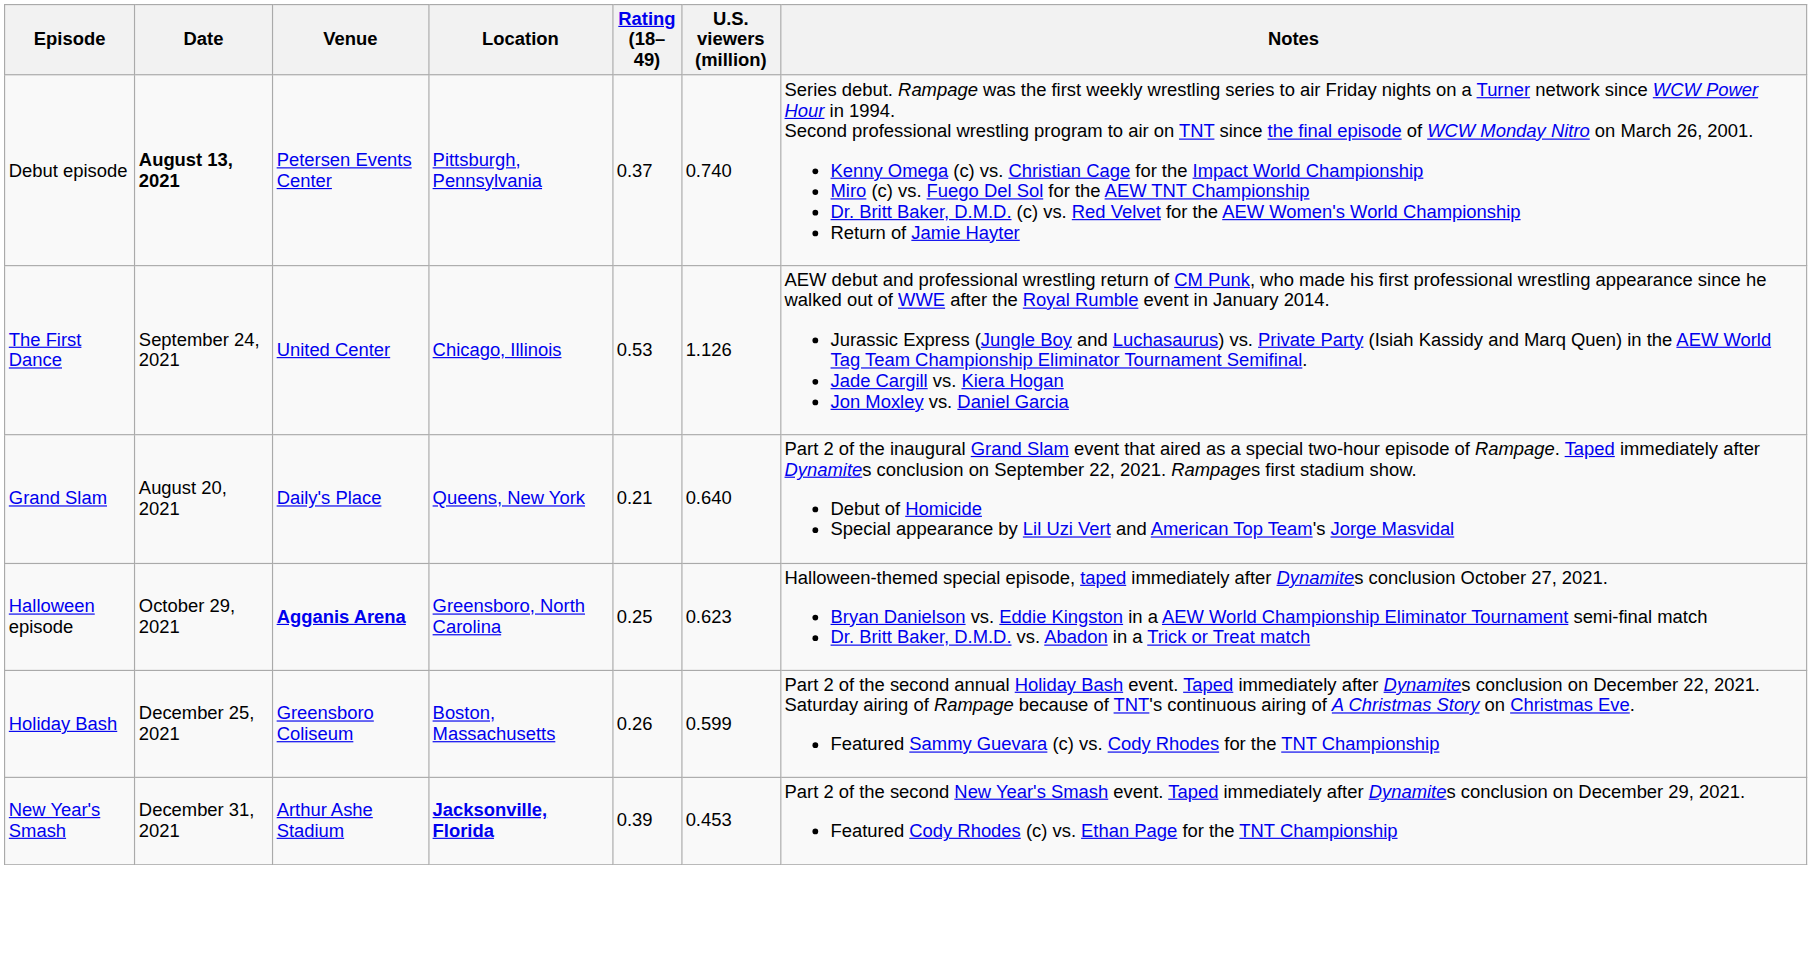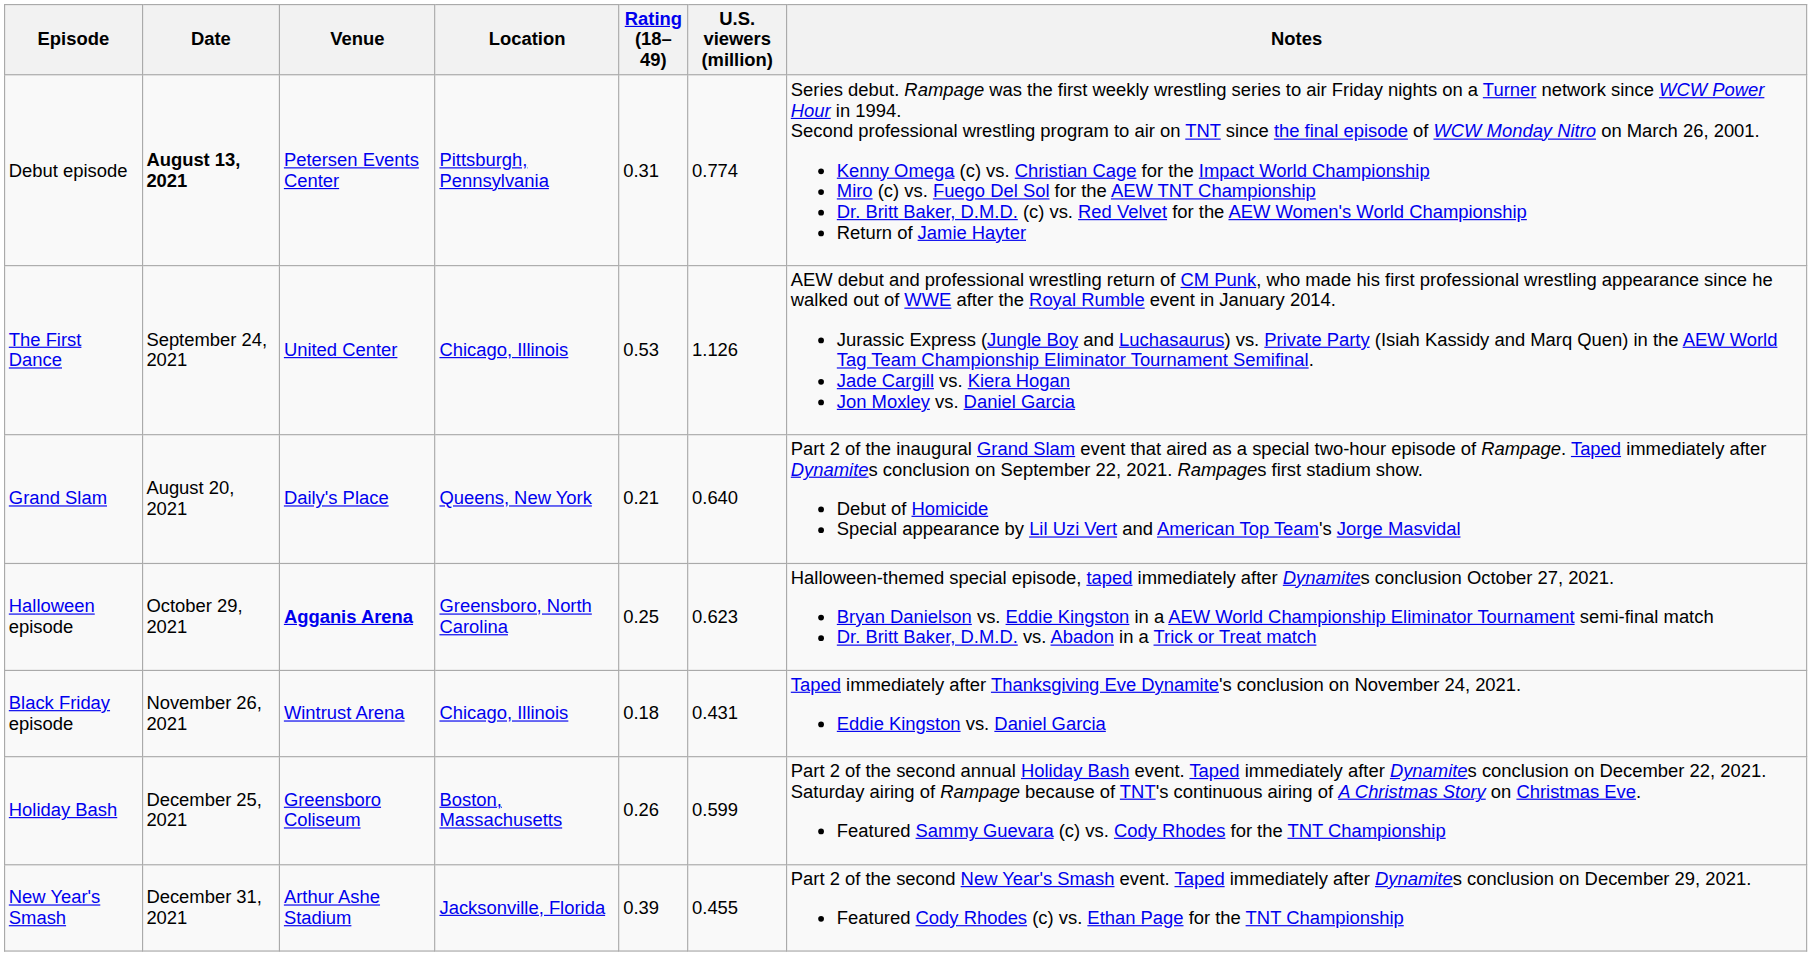 <table class="wikitable plainrowheaders sortable">
 <tr>
 <th>Episode</th>
 <th>Date</th>
 <th>Venue</th>
 <th>Location</th>
 <th><a href='#'>Rating</a><br>(18–49)</th>
 <th>U.S. viewers<br>(million)</th>
 <th>Notes</th>
 </tr>
 <tr>
 <td>Debut episode</td>
 <td><strong>August 13, 2021</strong></td>
 <td><a href='#'>Petersen Events Center</a></td>
 <td><a href='#'>Pittsburgh, Pennsylvania</a></td>
-<td>0.37</td>
-<td>0.740</td>
+<td>0.31</td>
+<td>0.774</td>
 <td>Series debut. <em>Rampage</em> was the first weekly wrestling series to air Friday nights on a <a href='#'>Turner</a> network since <em><a href='#'>WCW Power Hour</a></em> in 1994.<br>Second professional wrestling program to air on <a href='#'>TNT</a> since <a href='#'>the final episode</a> of <em><a href='#'>WCW Monday Nitro</a></em> on March 26, 2001.<br><ul><li><a href='#'>Kenny Omega</a> (c) vs. <a href='#'>Christian Cage</a> for the <a href='#'>Impact World Championship</a></li><li><a href='#'>Miro</a> (c) vs. <a href='#'>Fuego Del Sol</a> for the <a href='#'>AEW TNT Championship</a></li><li><a href='#'>Dr. Britt Baker, D.M.D.</a> (c) vs. <a href='#'>Red Velvet</a> for the <a href='#'>AEW Women's World Championship</a></li><li>Return of <a href='#'>Jamie Hayter</a></li></ul></td>
 </tr>
 <tr>
 <td><a href='#'>The First Dance</a></td>
 <td>September 24, 2021</td>
 <td><a href='#'>United Center</a></td>
 <td><a href='#'>Chicago, Illinois</a></td>
 <td>0.53</td>
 <td>1.126</td>
 <td>AEW debut and professional wrestling return of <a href='#'>CM Punk</a>, who made his first professional wrestling appearance since he walked out of <a href='#'>WWE</a> after the <a href='#'>Royal Rumble</a> event in January 2014.<br><ul><li>Jurassic Express (<a href='#'>Jungle Boy</a> and <a href='#'>Luchasaurus</a>) vs. <a href='#'>Private Party</a> (Isiah Kassidy and Marq Quen) in the <a href='#'>AEW World Tag Team Championship Eliminator Tournament Semifinal</a>.</li><li><a href='#'>Jade Cargill</a> vs. <a href='#'>Kiera Hogan</a></li><li><a href='#'>Jon Moxley</a> vs. <a href='#'>Daniel Garcia</a></li></ul></td>
 </tr>
 <tr>
 <td><a href='#'>Grand Slam</a></td>
 <td>August 20, 2021</td>
 <td><a href='#'>Daily's Place</a></td>
 <td><a href='#'>Queens, New York</a></td>
 <td>0.21</td>
 <td>0.640</td>
 <td>Part 2 of the inaugural <a href='#'>Grand Slam</a> event that aired as a special two-hour episode of <em>Rampage</em>. <a href='#'>Taped</a> immediately after <em><a href='#'>Dynamite</a></em>s conclusion on September 22, 2021. <em>Rampage</em>s first stadium show.<br><ul><li>Debut of <a href='#'>Homicide</a></li><li>Special appearance by <a href='#'>Lil Uzi Vert</a> and <a href='#'>American Top Team</a>'s <a href='#'>Jorge Masvidal</a></li></ul></td>
 </tr>
 <tr>
 <td><a href='#'>Halloween</a> episode</td>
 <td>October 29, 2021</td>
 <td><strong><a href='#'>Agganis Arena</a></strong></td>
 <td><a href='#'>Greensboro, North Carolina</a></td>
 <td>0.25</td>
 <td>0.623</td>
 <td>Halloween-themed special episode, <a href='#'>taped</a> immediately after <em><a href='#'>Dynamite</a></em>s conclusion October 27, 2021.<br><ul><li><a href='#'>Bryan Danielson</a> vs. <a href='#'>Eddie Kingston</a> in a <a href='#'>AEW World Championship Eliminator Tournament</a> semi-final match</li><li><a href='#'>Dr. Britt Baker, D.M.D.</a> vs. <a href='#'>Abadon</a> in a <a href='#'>Trick or Treat match</a></li></ul></td>
 </tr>
 <tr>
+<td><a href='#'>Black Friday</a> episode</td>
+<td>November 26, 2021</td>
+<td><a href='#'>Wintrust Arena</a></td>
+<td><a href='#'>Chicago, Illinois</a></td>
+<td>0.18</td>
+<td>0.431</td>
+<td><a href='#'>Taped</a> immediately after <a href='#'>Thanksgiving Eve Dynamite</a>'s conclusion on November 24, 2021.<br><ul><li><a href='#'>Eddie Kingston</a> vs. <a href='#'>Daniel Garcia</a></li></ul></td>
+</tr>
+<tr>
 <td><a href='#'>Holiday Bash</a></td>
 <td>December 25, 2021</td>
 <td><a href='#'>Greensboro Coliseum</a></td>
 <td><a href='#'>Boston, Massachusetts</a></td>
 <td>0.26</td>
 <td>0.599</td>
 <td>Part 2 of the second annual <a href='#'>Holiday Bash</a> event. <a href='#'>Taped</a> immediately after <em><a href='#'>Dynamite</a></em>s conclusion on December 22, 2021. Saturday airing of <em>Rampage</em> because of <a href='#'>TNT</a>'s continuous airing of <em><a href='#'>A Christmas Story</a></em> on <a href='#'>Christmas Eve</a>.<br><ul><li>Featured <a href='#'>Sammy Guevara</a> (c) vs. <a href='#'>Cody Rhodes</a> for the <a href='#'>TNT Championship</a></li></ul></td>
 </tr>
 <tr>
 <td><a href='#'>New Year's Smash</a></td>
 <td>December 31, 2021</td>
 <td><a href='#'>Arthur Ashe Stadium</a></td>
-<td><strong><a href='#'>Jacksonville, Florida</a></strong></td>
+<td><a href='#'>Jacksonville, Florida</a></td>
 <td>0.39</td>
-<td>0.453</td>
+<td>0.455</td>
 <td>Part 2 of the second <a href='#'>New Year's Smash</a> event. <a href='#'>Taped</a> immediately after <em><a href='#'>Dynamite</a></em>s conclusion on December 29, 2021.<br><ul><li>Featured <a href='#'>Cody Rhodes</a> (c) vs. <a href='#'>Ethan Page</a> for the <a href='#'>TNT Championship</a></li></ul></td>
 </tr>
 </table>
